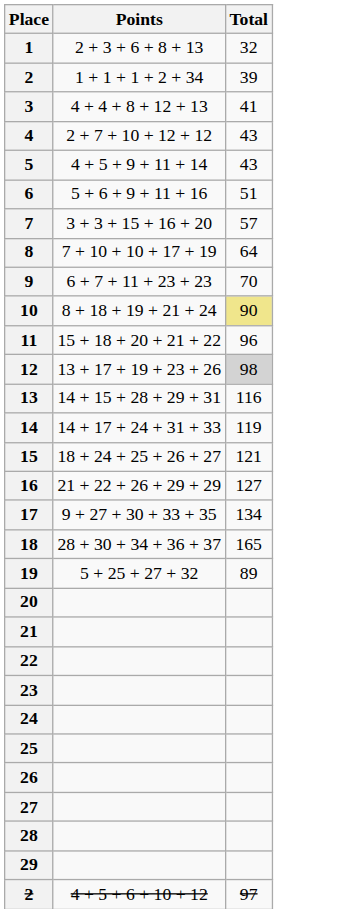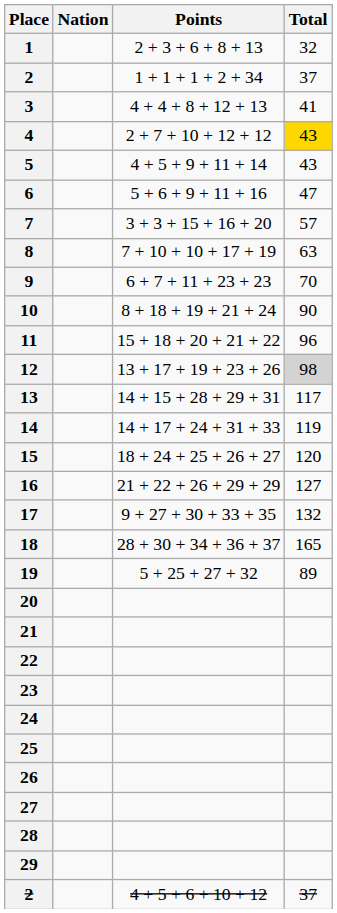 <table class="wikitable" style="font-size: 85%; text-align:center">
 <tr valign="top">
 <th valign="middle">Place</th>
+<th valign="middle">Nation</th>
 <th valign="middle">Points</th>
 <th valign="middle">Total</th>
 </tr>
 <tr>
 <th>1</th>
+<td align=left></td>
 <td>2 + 3 + 6 + 8 + 13</td>
 <td>32</td>
 </tr>
 <tr>
 <th>2</th>
+<td align=left></td>
 <td>1 + 1 + 1 + 2 + 34</td>
-<td>39</td>
+<td>37</td>
 </tr>
 <tr>
 <th>3</th>
+<td align=left></td>
 <td>4 + 4 + 8 + 12 + 13</td>
 <td>41</td>
 </tr>
 <tr>
 <th>4</th>
+<td align=left></td>
 <td>2 + 7 + 10 + 12 + 12</td>
-<td>43</td>
+<td style="background: gold;">43</td>
 </tr>
 <tr>
 <th>5</th>
+<td align=left></td>
 <td>4 + 5 + 9 + 11 + 14</td>
 <td>43</td>
 </tr>
 <tr>
 <th>6</th>
+<td align=left></td>
 <td>5 + 6 + 9 + 11 + 16</td>
-<td>51</td>
+<td>47</td>
 </tr>
 <tr>
 <th>7</th>
+<td align=left></td>
 <td>3 + 3 + 15 + 16 + 20</td>
 <td>57</td>
 </tr>
 <tr>
 <th>8</th>
+<td align=left></td>
 <td>7 + 10 + 10 + 17 + 19</td>
-<td>64</td>
+<td>63</td>
 </tr>
 <tr>
 <th>9</th>
+<td align=left></td>
 <td>6 + 7 + 11 + 23 + 23</td>
 <td>70</td>
 </tr>
 <tr>
 <th>10</th>
+<td align=left></td>
 <td>8 + 18 + 19 + 21 + 24</td>
-<td style="background: khaki;">90</td>
+<td>90</td>
 </tr>
 <tr>
 <th>11</th>
+<td align=left></td>
 <td>15 + 18 + 20 + 21 + 22</td>
 <td>96</td>
 </tr>
 <tr>
 <th>12</th>
+<td align=left></td>
 <td>13 + 17 + 19 + 23 + 26</td>
 <td style="background: lightgrey;">98</td>
 </tr>
 <tr>
 <th>13</th>
+<td align=left></td>
 <td>14 + 15 + 28 + 29 + 31</td>
-<td>116</td>
+<td>117</td>
 </tr>
 <tr>
 <th>14</th>
+<td align=left></td>
 <td>14 + 17 + 24 + 31 + 33</td>
 <td>119</td>
 </tr>
 <tr>
 <th>15</th>
+<td align=left></td>
 <td>18 + 24 + 25 + 26 + 27</td>
-<td>121</td>
+<td>120</td>
 </tr>
 <tr>
 <th>16</th>
+<td align=left></td>
 <td>21 + 22 + 26 + 29 + 29</td>
 <td>127</td>
 </tr>
 <tr>
 <th>17</th>
+<td align=left></td>
 <td>9 + 27 + 30 + 33 + 35</td>
-<td>134</td>
+<td>132</td>
 </tr>
 <tr>
 <th>18</th>
+<td align=left></td>
 <td>28 + 30 + 34 + 36 + 37</td>
 <td>165</td>
 </tr>
 <tr>
 <th>19</th>
+<td align=left></td>
 <td>5 + 25 + 27 + 32</td>
 <td>89</td>
 </tr>
 <tr>
 <th>20</th>
+<td align=left></td>
 <td></td>
 <td></td>
 </tr>
 <tr>
 <th>21</th>
+<td align=left></td>
 <td></td>
 <td></td>
 </tr>
 <tr>
 <th>22</th>
+<td align=left></td>
 <td></td>
 <td></td>
 </tr>
 <tr>
 <th>23</th>
+<td align=left></td>
 <td></td>
 <td></td>
 </tr>
 <tr>
 <th>24</th>
+<td align=left></td>
 <td></td>
 <td></td>
 </tr>
 <tr>
 <th>25</th>
+<td align=left></td>
 <td></td>
 <td></td>
 </tr>
 <tr>
 <th>26</th>
+<td align=left></td>
 <td></td>
 <td></td>
 </tr>
 <tr>
 <th>27</th>
+<td align=left></td>
 <td></td>
 <td></td>
 </tr>
 <tr>
 <th>28</th>
+<td align=left></td>
 <td></td>
 <td></td>
 </tr>
 <tr>
 <th>29</th>
+<td align=left></td>
 <td></td>
 <td></td>
 </tr>
 <tr>
 <th><s>2</s></th>
+<td align=left><s></s></td>
 <td><s>4 + 5 + 6 + 10 + 12</s></td>
-<td><s>97</s></td>
+<td><s>37</s></td>
 </tr>
 </table>
